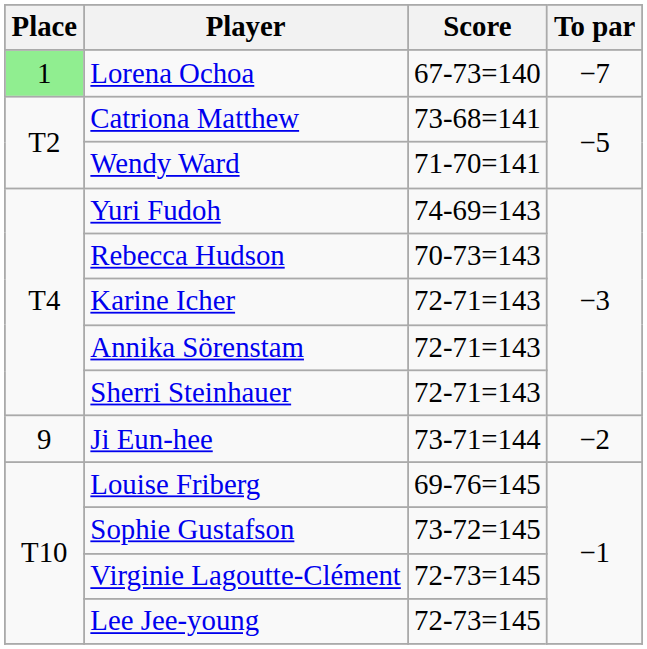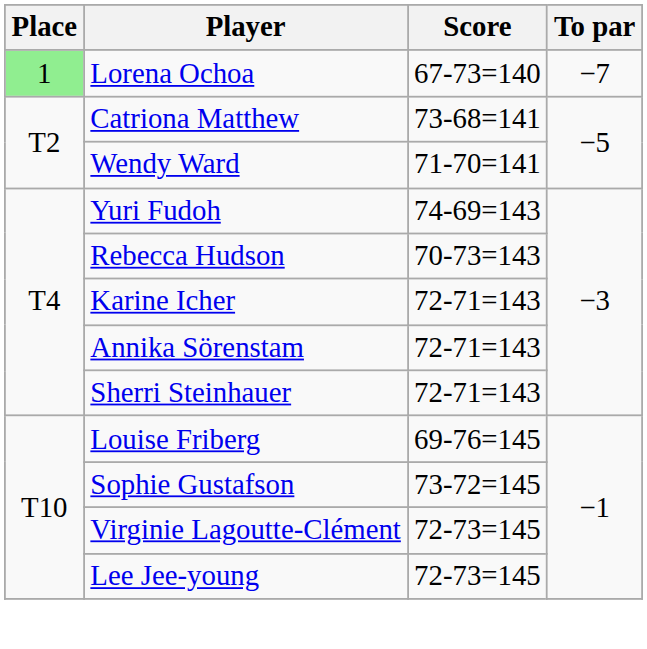 <table class="wikitable">
 <tr>
 <th>Place</th>
 <th>Player</th>
 <th>Score</th>
 <th>To par</th>
 </tr>
 <tr>
 <td align=center style="background: lightgreen;">1</td>
 <td> <a href='#'>Lorena Ochoa</a></td>
 <td align=center>67-73=140</td>
 <td align=center>−7</td>
 </tr>
 <tr>
 <td rowspan=2 align=center>T2</td>
 <td> <a href='#'>Catriona Matthew</a></td>
 <td align=center>73-68=141</td>
 <td rowspan=2 align=center>−5</td>
 </tr>
 <tr>
 <td> <a href='#'>Wendy Ward</a></td>
 <td align=center>71-70=141</td>
 </tr>
 <tr>
 <td rowspan=5 align=center>T4</td>
 <td> <a href='#'>Yuri Fudoh</a></td>
 <td align=center>74-69=143</td>
 <td rowspan=5 align=center>−3</td>
 </tr>
 <tr>
 <td> <a href='#'>Rebecca Hudson</a></td>
 <td align=center>70-73=143</td>
 </tr>
 <tr>
 <td> <a href='#'>Karine Icher</a></td>
 <td align=center>72-71=143</td>
 </tr>
 <tr>
 <td> <a href='#'>Annika Sörenstam</a></td>
 <td align=center>72-71=143</td>
 </tr>
 <tr>
 <td> <a href='#'>Sherri Steinhauer</a></td>
 <td align=center>72-71=143</td>
 </tr>
 <tr>
-<td align=center>9</td>
-<td> <a href='#'>Ji Eun-hee</a></td>
-<td align=center>73-71=144</td>
-<td align=center>−2</td>
-</tr>
-<tr>
 <td rowspan=4 align=center>T10</td>
 <td> <a href='#'>Louise Friberg</a></td>
 <td align=center>69-76=145</td>
 <td rowspan=4 align=center>−1</td>
 </tr>
 <tr>
 <td> <a href='#'>Sophie Gustafson</a></td>
 <td align=center>73-72=145</td>
 </tr>
 <tr>
 <td> <a href='#'>Virginie Lagoutte-Clément</a></td>
 <td align=center>72-73=145</td>
 </tr>
 <tr>
 <td> <a href='#'>Lee Jee-young</a></td>
 <td align=center>72-73=145</td>
 </tr>
 </table>
